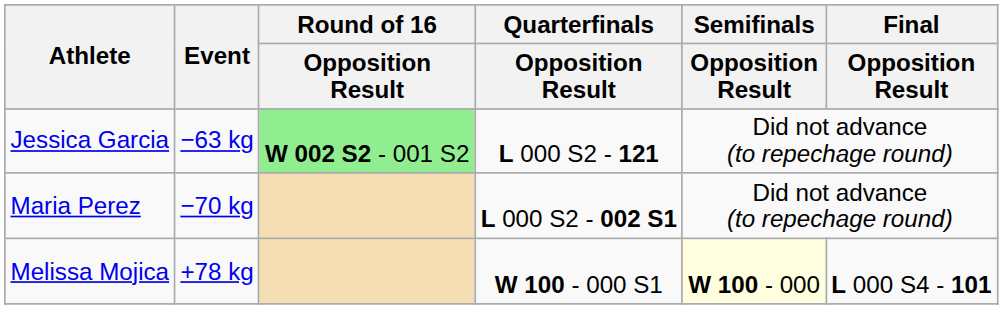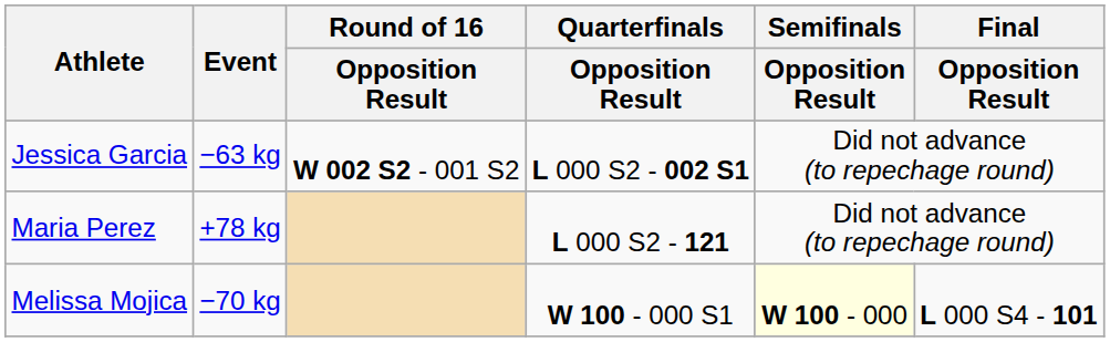 <table class="wikitable" style="font-size:90%">
 <tr>
 <th rowspan="2">Athlete</th>
 <th rowspan="2">Event</th>
 <th>Round of 16</th>
 <th>Quarterfinals</th>
 <th>Semifinals</th>
 <th>Final</th>
 </tr>
 <tr>
 <th>Opposition<br>Result</th>
 <th>Opposition<br>Result</th>
 <th>Opposition<br>Result</th>
 <th>Opposition<br>Result</th>
 </tr>
 <tr>
 <td><a href='#'>Jessica Garcia</a></td>
 <td><a href='#'>−63 kg</a></td>
-<td align=center style="background: lightgreen;"><br><strong>W</strong> <strong>002 S2</strong> - 001 S2</td>
+<td align=center><br><strong>W</strong> <strong>002 S2</strong> - 001 S2</td>
+<td align=center><br><strong>L</strong> 000 S2 - <strong>002 S1</strong></td>
+<td align=center colspan="5">Did not advance<br><em>(to repechage round)</em></td>
+</tr>
+<tr>
+<td><a href='#'>Maria Perez</a></td>
+<td><a href='#'>+78 kg</a></td>
+<td align="center" bgcolor=wheat></td>
 <td align=center><br><strong>L</strong> 000 S2 - <strong>121</strong></td>
 <td align=center colspan="5">Did not advance<br><em>(to repechage round)</em></td>
 </tr>
 <tr>
-<td><a href='#'>Maria Perez</a></td>
+<td><a href='#'>Melissa Mojica</a></td>
 <td><a href='#'>−70 kg</a></td>
-<td align="center" bgcolor=wheat></td>
-<td align=center><br><strong>L</strong> 000 S2 - <strong>002 S1</strong></td>
-<td align=center colspan="5">Did not advance<br><em>(to repechage round)</em></td>
-</tr>
-<tr>
-<td><a href='#'>Melissa Mojica</a></td>
-<td><a href='#'>+78 kg</a></td>
 <td align="center" bgcolor=wheat></td>
 <td align=center><br><strong>W</strong> <strong>100</strong> - 000 S1</td>
 <td align=center style="background: lightyellow;"><br><strong>W</strong> <strong>100</strong> - 000</td>
 <td align=center><br><strong>L</strong> 000 S4 - <strong>101</strong><br></td>
 </tr>
 </table>
